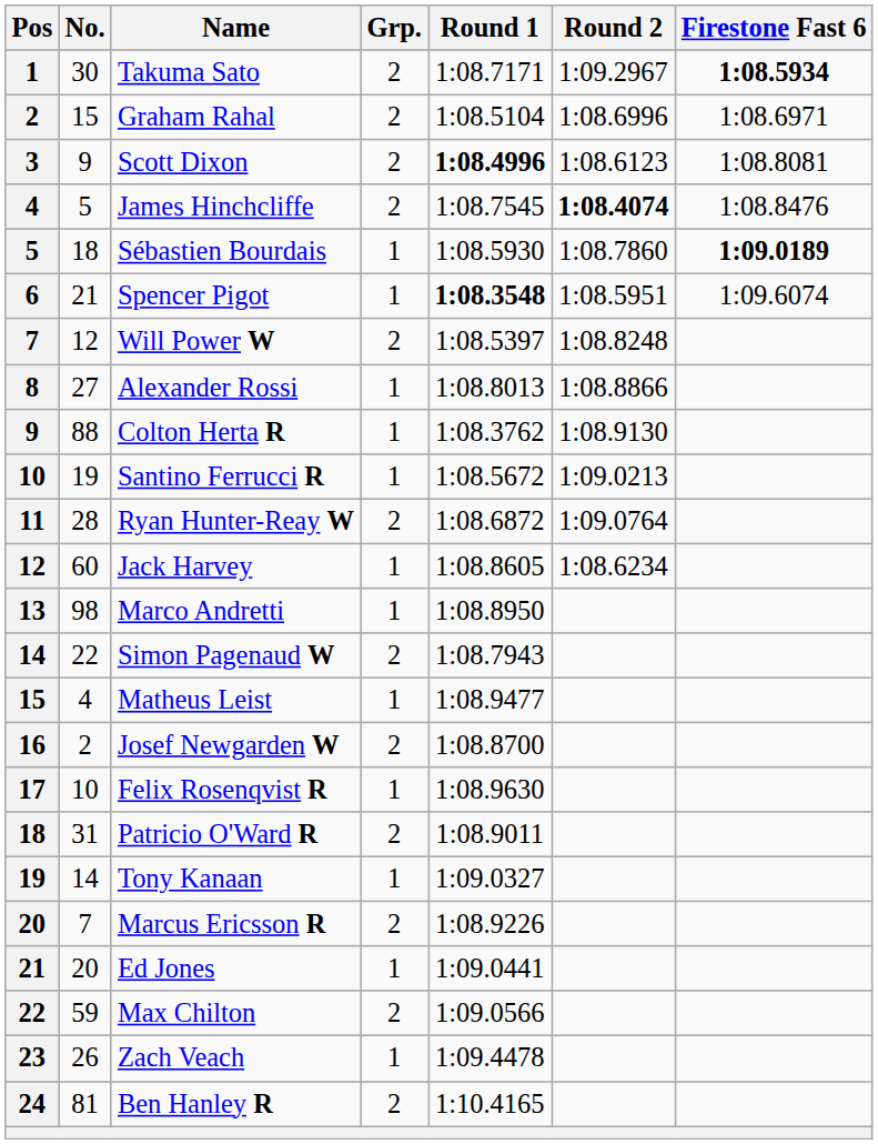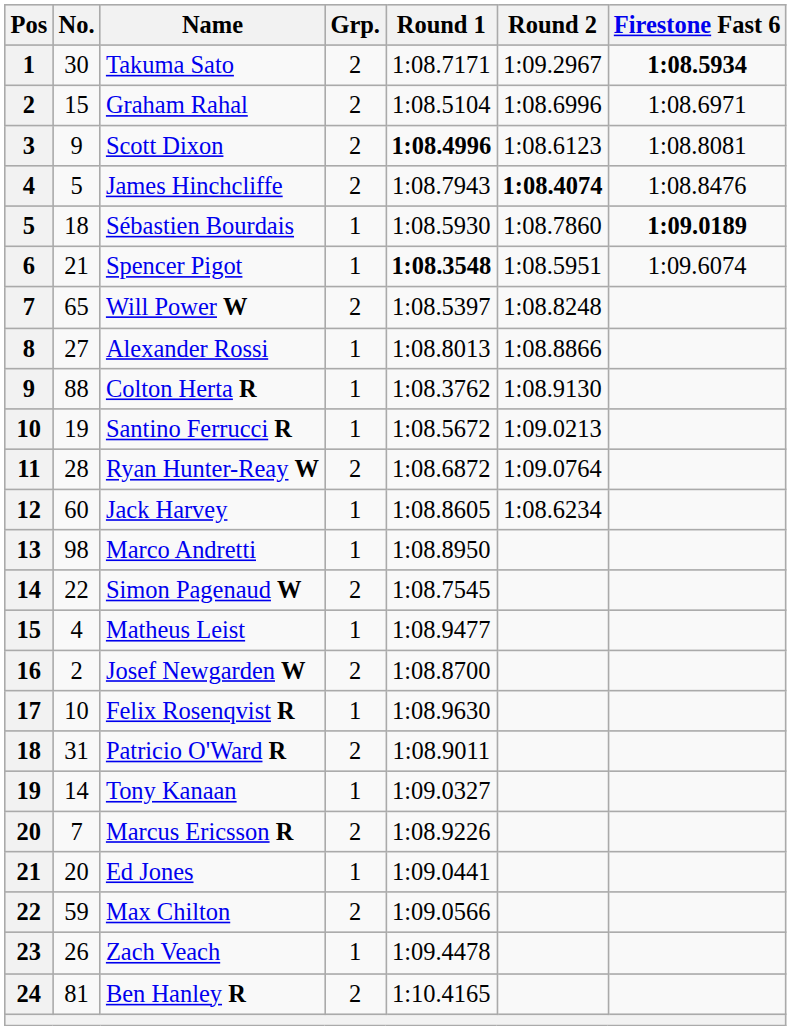 <table class="wikitable sortable" style="text-align:center; font-size: 95%;">
 <tr>
 <th>Pos</th>
 <th>No.</th>
 <th>Name</th>
 <th>Grp.</th>
 <th>Round 1</th>
 <th>Round 2</th>
 <th><a href='#'>Firestone</a> Fast 6</th>
 </tr>
 <tr>
 <th scope="row">1</th>
 <td>30</td>
 <td align="left"> <a href='#'>Takuma Sato</a></td>
 <td>2</td>
 <td>1:08.7171</td>
 <td>1:09.2967</td>
 <td><strong>1:08.5934</strong></td>
 </tr>
 <tr>
 <th scope="row">2</th>
 <td>15</td>
 <td align="left"> <a href='#'>Graham Rahal</a></td>
 <td>2</td>
 <td>1:08.5104</td>
 <td>1:08.6996</td>
 <td>1:08.6971</td>
 </tr>
 <tr>
 <th scope="row">3</th>
 <td>9</td>
 <td align="left"> <a href='#'>Scott Dixon</a></td>
 <td>2</td>
 <td><strong>1:08.4996</strong></td>
 <td>1:08.6123</td>
 <td>1:08.8081</td>
 </tr>
 <tr>
 <th scope="row">4</th>
 <td>5</td>
 <td align="left"> <a href='#'>James Hinchcliffe</a></td>
 <td>2</td>
-<td>1:08.7545</td>
+<td>1:08.7943</td>
 <td><strong>1:08.4074</strong></td>
 <td>1:08.8476</td>
 </tr>
 <tr>
 <th scope="row">5</th>
 <td>18</td>
 <td align="left"> <a href='#'>Sébastien Bourdais</a></td>
 <td>1</td>
 <td>1:08.5930</td>
 <td>1:08.7860</td>
 <td><strong>1:09.0189</strong></td>
 </tr>
 <tr>
 <th scope="row">6</th>
 <td>21</td>
 <td align="left"> <a href='#'>Spencer Pigot</a></td>
 <td>1</td>
 <td><strong>1:08.3548</strong></td>
 <td>1:08.5951</td>
 <td>1:09.6074</td>
 </tr>
 <tr>
 <th scope="row">7</th>
-<td>12</td>
+<td>65</td>
 <td align="left"> <a href='#'>Will Power</a> <strong><span>W</span></strong></td>
 <td>2</td>
 <td>1:08.5397</td>
 <td>1:08.8248</td>
 <td></td>
 </tr>
 <tr>
 <th scope="row">8</th>
 <td>27</td>
 <td align="left"> <a href='#'>Alexander Rossi</a></td>
 <td>1</td>
 <td>1:08.8013</td>
 <td>1:08.8866</td>
 <td></td>
 </tr>
 <tr>
 <th scope="row">9</th>
 <td>88</td>
 <td align="left"> <a href='#'>Colton Herta</a> <strong><span>R</span></strong></td>
 <td>1</td>
 <td>1:08.3762</td>
 <td>1:08.9130</td>
 <td></td>
 </tr>
 <tr>
 <th>10</th>
 <td>19</td>
 <td align="left"> <a href='#'>Santino Ferrucci</a> <strong><span>R</span></strong></td>
 <td>1</td>
 <td>1:08.5672</td>
 <td>1:09.0213</td>
 <td></td>
 </tr>
 <tr>
 <th scope="row">11</th>
 <td>28</td>
 <td align="left"> <a href='#'>Ryan Hunter-Reay</a> <strong><span>W</span></strong></td>
 <td>2</td>
 <td>1:08.6872</td>
 <td>1:09.0764</td>
 <td></td>
 </tr>
 <tr>
 <th scope="row">12</th>
 <td>60</td>
 <td align="left"> <a href='#'>Jack Harvey</a></td>
 <td>1</td>
 <td>1:08.8605</td>
 <td>1:08.6234</td>
 <td></td>
 </tr>
 <tr>
 <th scope="row">13</th>
 <td>98</td>
 <td align="left"> <a href='#'>Marco Andretti</a></td>
 <td>1</td>
 <td>1:08.8950</td>
 <td></td>
 <td></td>
 </tr>
 <tr>
 <th scope="row">14</th>
 <td>22</td>
 <td align="left"> <a href='#'>Simon Pagenaud</a> <strong><span>W</span></strong></td>
 <td>2</td>
-<td>1:08.7943</td>
+<td>1:08.7545</td>
 <td></td>
 <td></td>
 </tr>
 <tr>
 <th scope="row">15</th>
 <td>4</td>
 <td align="left"> <a href='#'>Matheus Leist</a></td>
 <td>1</td>
 <td>1:08.9477</td>
 <td></td>
 <td></td>
 </tr>
 <tr>
 <th>16</th>
 <td>2</td>
 <td align="left"> <a href='#'>Josef Newgarden</a> <strong><span>W</span></strong></td>
 <td>2</td>
 <td>1:08.8700</td>
 <td></td>
 <td></td>
 </tr>
 <tr>
 <th scope="row">17</th>
 <td>10</td>
 <td align="left"> <a href='#'>Felix Rosenqvist</a> <strong><span>R</span></strong></td>
 <td>1</td>
 <td>1:08.9630</td>
 <td></td>
 <td></td>
 </tr>
 <tr>
 <th>18</th>
 <td>31</td>
 <td align="left"> <a href='#'>Patricio O'Ward</a> <strong><span>R</span></strong></td>
 <td>2</td>
 <td>1:08.9011</td>
 <td></td>
 <td></td>
 </tr>
 <tr>
 <th scope="row">19</th>
 <td>14</td>
 <td align="left"> <a href='#'>Tony Kanaan</a></td>
 <td>1</td>
 <td>1:09.0327</td>
 <td></td>
 <td></td>
 </tr>
 <tr>
 <th scope="row">20</th>
 <td>7</td>
 <td align="left"> <a href='#'>Marcus Ericsson</a> <strong><span>R</span></strong></td>
 <td>2</td>
 <td>1:08.9226</td>
 <td></td>
 <td></td>
 </tr>
 <tr>
 <th scope="row">21</th>
 <td>20</td>
 <td align="left"> <a href='#'>Ed Jones</a></td>
 <td>1</td>
 <td>1:09.0441</td>
 <td></td>
 <td></td>
 </tr>
 <tr>
 <th scope="row">22</th>
 <td>59</td>
 <td align="left"> <a href='#'>Max Chilton</a></td>
 <td>2</td>
 <td>1:09.0566</td>
 <td></td>
 <td></td>
 </tr>
 <tr>
 <th>23</th>
 <td>26</td>
 <td align="left"> <a href='#'>Zach Veach</a></td>
 <td>1</td>
 <td>1:09.4478</td>
 <td></td>
 <td></td>
 </tr>
 <tr>
 <th scope="row">24</th>
 <td>81</td>
 <td align="left"> <a href='#'>Ben Hanley</a> <strong><span>R</span></strong></td>
 <td>2</td>
 <td>1:10.4165</td>
 <td></td>
 <td></td>
 </tr>
 <tr>
 <th colspan="11"> </th>
 </tr>
 </table>
